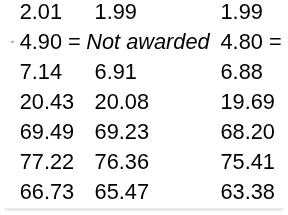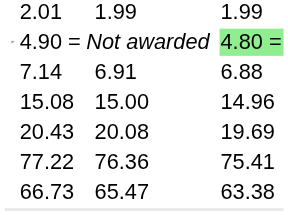 <table>
 <tr>
 <td></td>
 <td></td>
 <td>2.01</td>
 <td></td>
 <td>1.99</td>
 <td></td>
 <td>1.99</td>
 </tr>
 <tr>
 <td></td>
 <td><hr></td>
 <td>4.90 =</td>
 <td colspan=2><em>Not awarded</em></td>
 <td></td>
-<td>4.80 =</td>
+<td style="background: lightgreen;">4.80 =</td>
 </tr>
 <tr>
 <td></td>
 <td></td>
 <td>7.14 </td>
 <td></td>
 <td>6.91</td>
 <td></td>
 <td>6.88</td>
 </tr>
 <tr>
 <td></td>
 <td></td>
+<td>15.08</td>
+<td></td>
+<td>15.00 </td>
+<td></td>
+<td>14.96</td>
+</tr>
+<tr>
+<td></td>
+<td></td>
 <td>20.43 </td>
 <td></td>
 <td>20.08 </td>
 <td></td>
 <td>19.69</td>
-</tr>
-<tr>
-<td></td>
-<td></td>
-<td>69.49 </td>
-<td></td>
-<td>69.23</td>
-<td></td>
-<td>68.20 </td>
 </tr>
 <tr>
 <td></td>
 <td></td>
 <td>77.22</td>
 <td></td>
 <td>76.36</td>
 <td></td>
 <td>75.41</td>
 </tr>
 <tr>
 <td></td>
 <td></td>
 <td>66.73</td>
 <td></td>
 <td>65.47 </td>
 <td></td>
 <td>63.38</td>
 </tr>
 <tr style="background:#e8e8e8;">
 <td colspan=7></td>
 </tr>
 </table>
